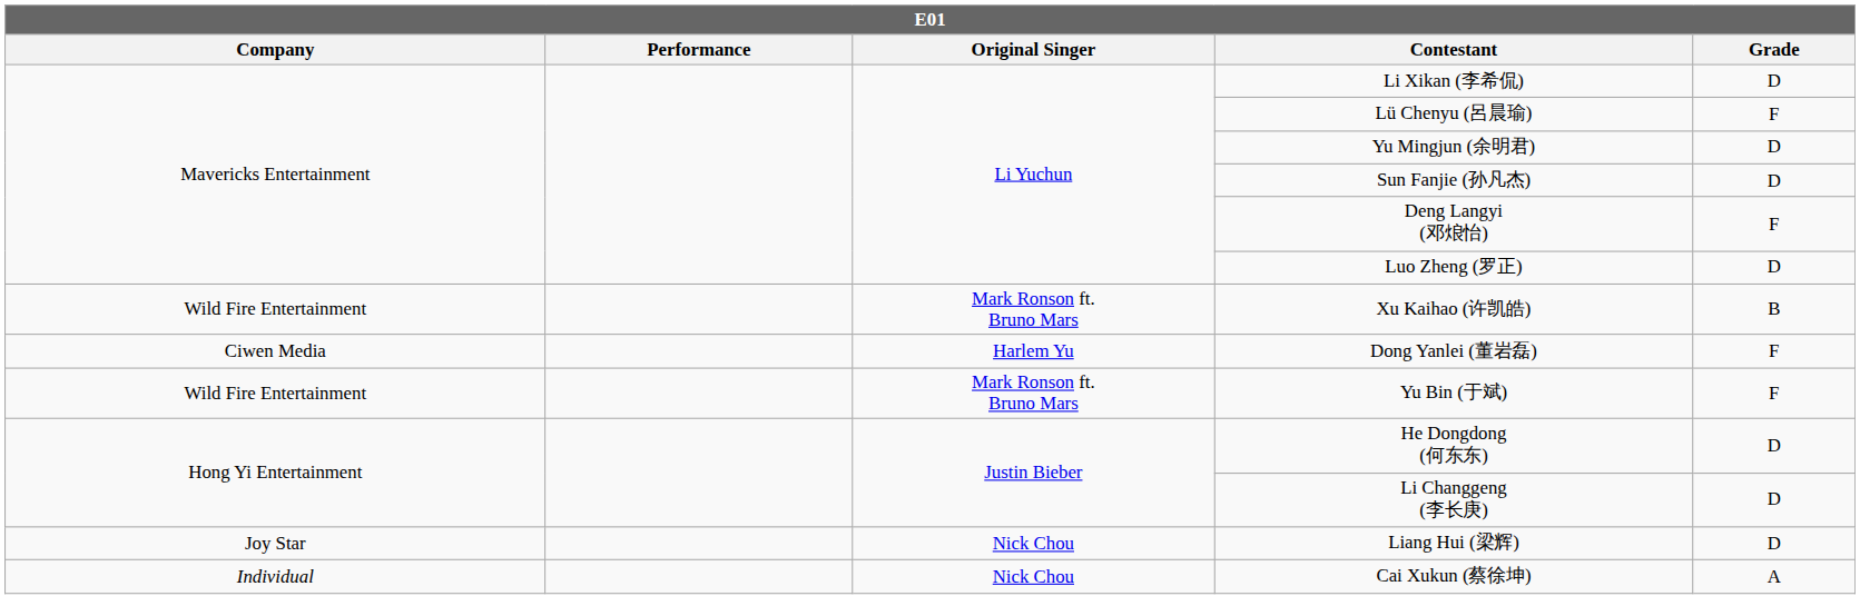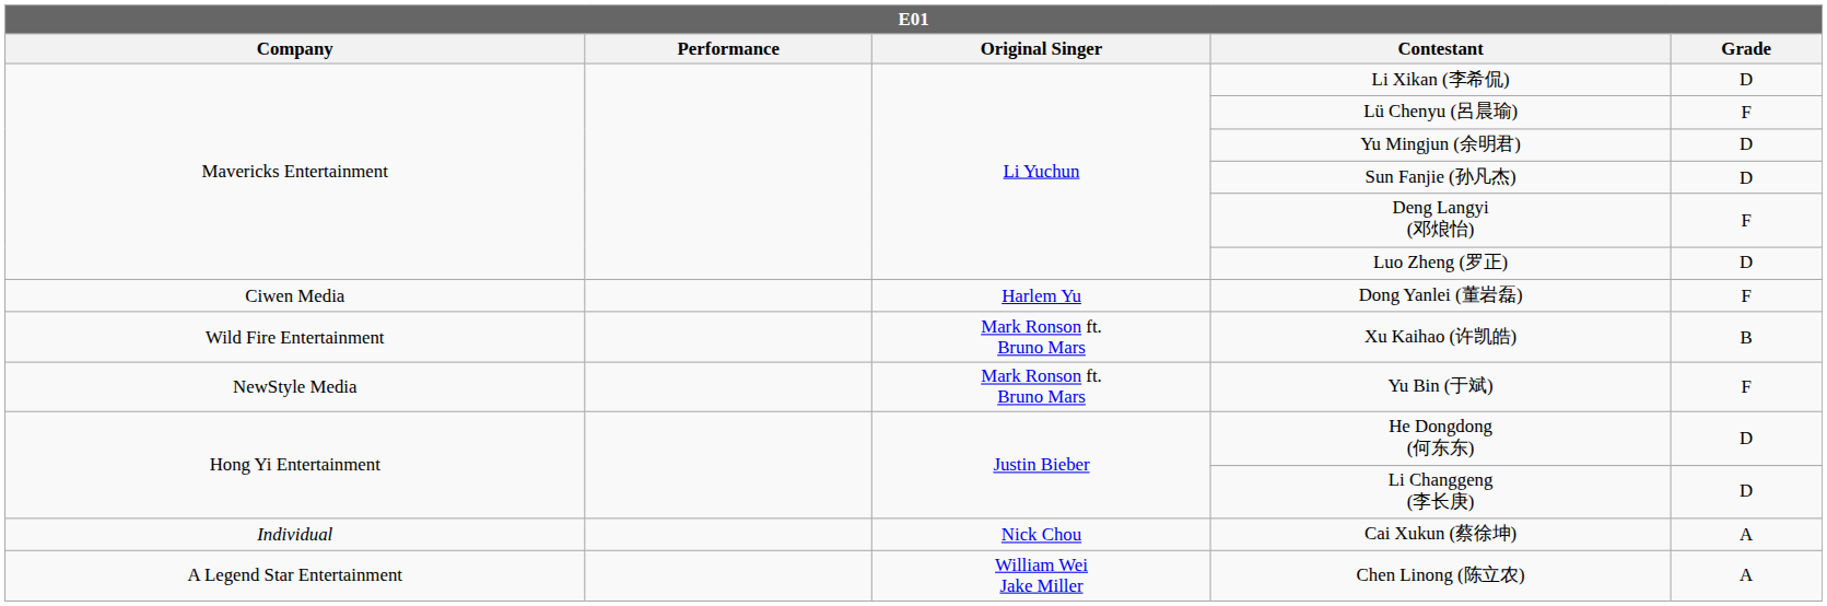 <table class="wikitable mw-collapsible mw-collapsed" style="text-align:center; width:100%;">
 <tr>
 <th colspan="5" style="background:#666666; color:white">E01</th>
 </tr>
 <tr>
 <th>Company</th>
 <th>Performance</th>
 <th>Original Singer</th>
 <th>Contestant</th>
 <th>Grade</th>
 </tr>
 <tr>
 <td rowspan="6">Mavericks Entertainment</td>
 <td rowspan="6"></td>
 <td rowspan="6"><a href='#'>Li Yuchun</a></td>
 <td>Li Xikan (李希侃)</td>
 <td>D</td>
 </tr>
 <tr>
 <td>Lü Chenyu (呂晨瑜)</td>
 <td>F</td>
 </tr>
 <tr>
 <td>Yu Mingjun (余明君)</td>
 <td>D</td>
 </tr>
 <tr>
 <td>Sun Fanjie (孙凡杰)</td>
 <td>D</td>
 </tr>
 <tr>
 <td>Deng Langyi<br>(邓烺怡)</td>
 <td>F</td>
 </tr>
 <tr>
 <td>Luo Zheng (罗正)</td>
 <td>D</td>
 </tr>
 <tr>
-<td>Wild Fire Entertainment</td>
-<td Locking Dance></td>
-<td><a href='#'>Mark Ronson</a> ft.<br><a href='#'>Bruno Mars</a></td>
-<td>Xu Kaihao (许凯皓)</td>
-<td>B</td>
-</tr>
-<tr>
 <td>Ciwen Media</td>
 <td></td>
 <td><a href='#'>Harlem Yu</a></td>
 <td>Dong Yanlei (董岩磊)</td>
 <td>F</td>
 </tr>
 <tr>
 <td>Wild Fire Entertainment</td>
+<td Locking Dance></td>
+<td><a href='#'>Mark Ronson</a> ft.<br><a href='#'>Bruno Mars</a></td>
+<td>Xu Kaihao (许凯皓)</td>
+<td>B</td>
+</tr>
+<tr>
+<td>NewStyle Media</td>
 <td></td>
 <td><a href='#'>Mark Ronson</a> ft.<br><a href='#'>Bruno Mars</a></td>
 <td>Yu Bin (于斌)</td>
 <td>F</td>
 </tr>
 <tr>
 <td rowspan="2">Hong Yi Entertainment</td>
 <td rowspan="2"></td>
 <td rowspan="2"><a href='#'>Justin Bieber</a></td>
 <td>He Dongdong<br>(何东东)</td>
 <td>D</td>
 </tr>
 <tr>
 <td>Li Changgeng<br>(李长庚)</td>
 <td>D</td>
 </tr>
 <tr>
-<td>Joy Star</td>
-<td></td>
-<td><a href='#'>Nick Chou</a></td>
-<td>Liang Hui (梁辉)</td>
-<td>D</td>
-</tr>
-<tr>
 <td><em>Individual</em></td>
 <td></td>
 <td><a href='#'>Nick Chou</a></td>
 <td>Cai Xukun (蔡徐坤)</td>
 <td>A</td>
 </tr>
+<tr>
+<td>A Legend Star Entertainment</td>
+<td><br></td>
+<td><a href='#'>William Wei</a><br><a href='#'>Jake Miller</a></td>
+<td>Chen Linong (陈立农)</td>
+<td>A</td>
+</tr>
 </table>
